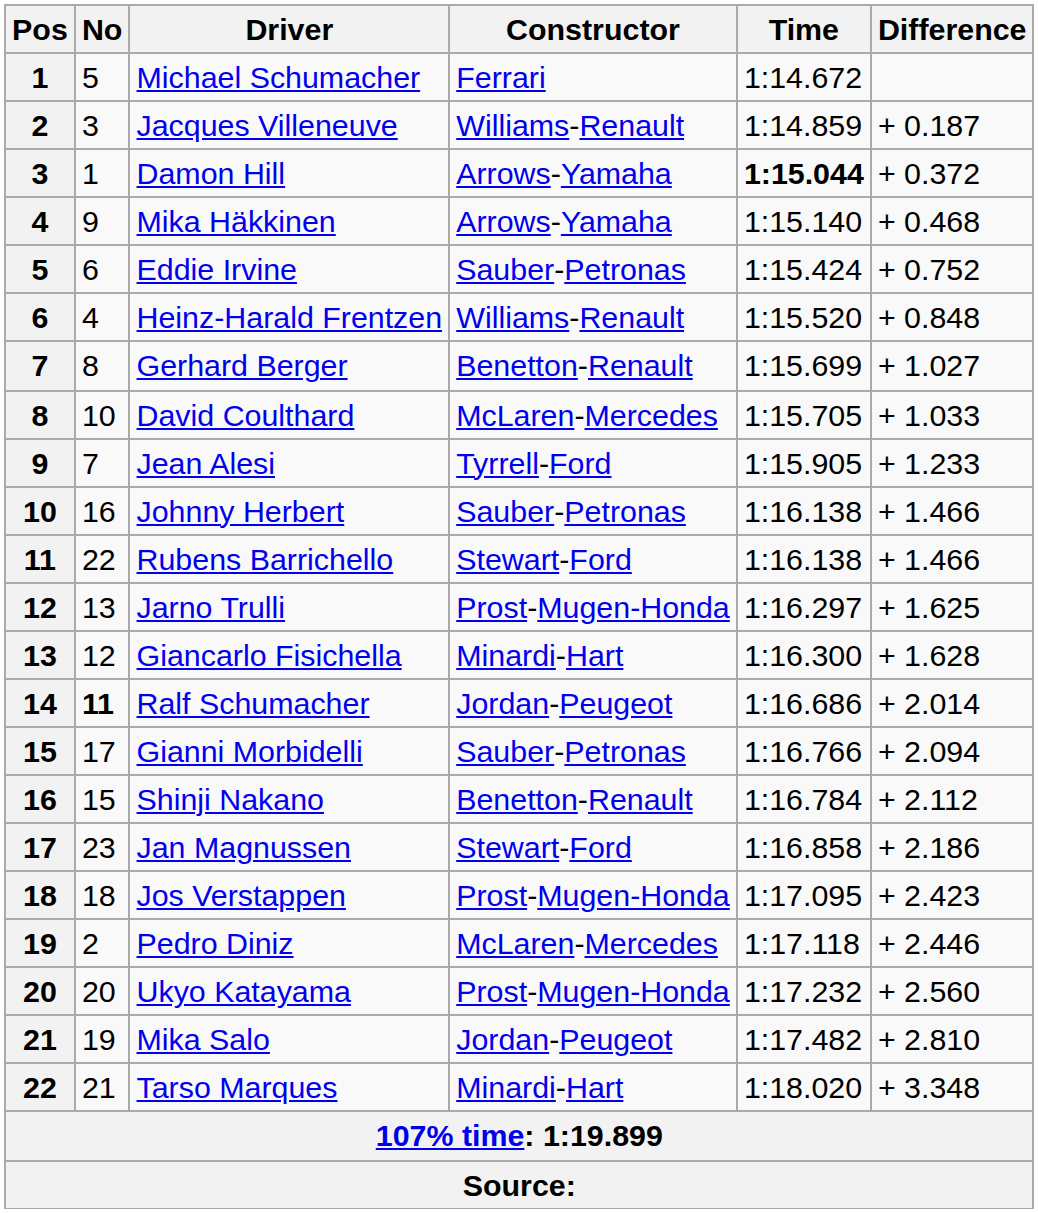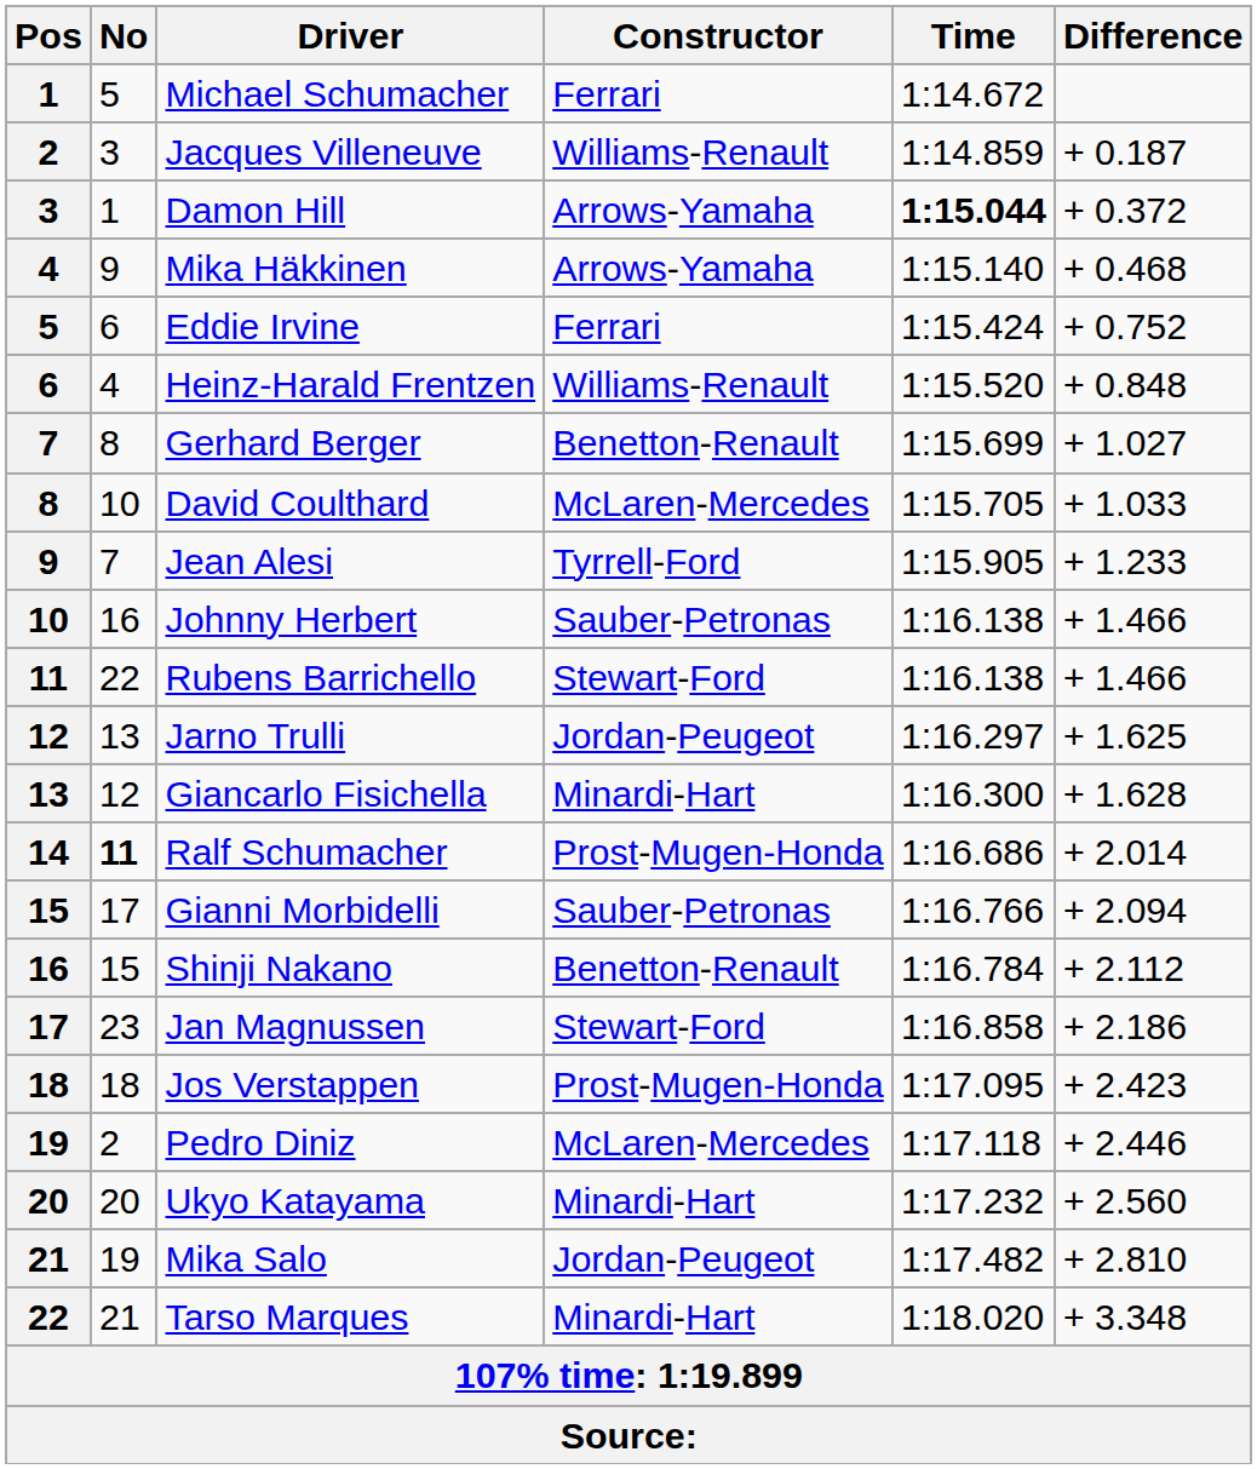 <table class="wikitable sortable" style="font-size: 95%;">
 <tr>
 <th>Pos</th>
 <th>No</th>
 <th>Driver</th>
 <th>Constructor</th>
 <th>Time</th>
 <th>Difference</th>
 </tr>
 <tr>
 <th>1</th>
 <td>5</td>
 <td> <a href='#'>Michael Schumacher</a></td>
 <td><a href='#'>Ferrari</a></td>
 <td>1:14.672</td>
 <td></td>
 </tr>
 <tr>
 <th>2</th>
 <td>3</td>
 <td> <a href='#'>Jacques Villeneuve</a></td>
 <td><a href='#'>Williams</a>-<a href='#'>Renault</a></td>
 <td>1:14.859</td>
 <td>+ 0.187</td>
 </tr>
 <tr>
 <th>3</th>
 <td>1</td>
 <td> <a href='#'>Damon Hill</a></td>
 <td><a href='#'>Arrows</a>-<a href='#'>Yamaha</a></td>
 <td><strong>1:15.044</strong></td>
 <td>+ 0.372</td>
 </tr>
 <tr>
 <th>4</th>
 <td>9</td>
 <td> <a href='#'>Mika Häkkinen</a></td>
 <td><a href='#'>Arrows</a>-<a href='#'>Yamaha</a></td>
 <td>1:15.140</td>
 <td>+ 0.468</td>
 </tr>
 <tr>
 <th>5</th>
 <td>6</td>
 <td> <a href='#'>Eddie Irvine</a></td>
-<td><a href='#'>Sauber</a>-<a href='#'>Petronas</a></td>
+<td><a href='#'>Ferrari</a></td>
 <td>1:15.424</td>
 <td>+ 0.752</td>
 </tr>
 <tr>
 <th>6</th>
 <td>4</td>
 <td> <a href='#'>Heinz-Harald Frentzen</a></td>
 <td><a href='#'>Williams</a>-<a href='#'>Renault</a></td>
 <td>1:15.520</td>
 <td>+ 0.848</td>
 </tr>
 <tr>
 <th>7</th>
 <td>8</td>
 <td> <a href='#'>Gerhard Berger</a></td>
 <td><a href='#'>Benetton</a>-<a href='#'>Renault</a></td>
 <td>1:15.699</td>
 <td>+ 1.027</td>
 </tr>
 <tr>
 <th>8</th>
 <td>10</td>
 <td> <a href='#'>David Coulthard</a></td>
 <td><a href='#'>McLaren</a>-<a href='#'>Mercedes</a></td>
 <td>1:15.705</td>
 <td>+ 1.033</td>
 </tr>
 <tr>
 <th>9</th>
 <td>7</td>
 <td> <a href='#'>Jean Alesi</a></td>
 <td><a href='#'>Tyrrell</a>-<a href='#'>Ford</a></td>
 <td>1:15.905</td>
 <td>+ 1.233</td>
 </tr>
 <tr>
 <th>10</th>
 <td>16</td>
 <td> <a href='#'>Johnny Herbert</a></td>
 <td><a href='#'>Sauber</a>-<a href='#'>Petronas</a></td>
 <td>1:16.138</td>
 <td>+ 1.466</td>
 </tr>
 <tr>
 <th>11</th>
 <td>22</td>
 <td> <a href='#'>Rubens Barrichello</a></td>
 <td><a href='#'>Stewart</a>-<a href='#'>Ford</a></td>
 <td>1:16.138</td>
 <td>+ 1.466</td>
 </tr>
 <tr>
 <th>12</th>
 <td>13</td>
 <td> <a href='#'>Jarno Trulli</a></td>
-<td><a href='#'>Prost</a>-<a href='#'>Mugen-Honda</a></td>
+<td><a href='#'>Jordan</a>-<a href='#'>Peugeot</a></td>
 <td>1:16.297</td>
 <td>+ 1.625</td>
 </tr>
 <tr>
 <th>13</th>
 <td>12</td>
 <td> <a href='#'>Giancarlo Fisichella</a></td>
 <td><a href='#'>Minardi</a>-<a href='#'>Hart</a></td>
 <td>1:16.300</td>
 <td>+ 1.628</td>
 </tr>
 <tr>
 <th>14</th>
 <td><strong>11</strong></td>
 <td> <a href='#'>Ralf Schumacher</a></td>
-<td><a href='#'>Jordan</a>-<a href='#'>Peugeot</a></td>
+<td><a href='#'>Prost</a>-<a href='#'>Mugen-Honda</a></td>
 <td>1:16.686</td>
 <td>+ 2.014</td>
 </tr>
 <tr>
 <th>15</th>
 <td>17</td>
 <td> <a href='#'>Gianni Morbidelli</a></td>
 <td><a href='#'>Sauber</a>-<a href='#'>Petronas</a></td>
 <td>1:16.766</td>
 <td>+ 2.094</td>
 </tr>
 <tr>
 <th>16</th>
 <td>15</td>
 <td> <a href='#'>Shinji Nakano</a></td>
 <td><a href='#'>Benetton</a>-<a href='#'>Renault</a></td>
 <td>1:16.784</td>
 <td>+ 2.112</td>
 </tr>
 <tr>
 <th>17</th>
 <td>23</td>
 <td> <a href='#'>Jan Magnussen</a></td>
 <td><a href='#'>Stewart</a>-<a href='#'>Ford</a></td>
 <td>1:16.858</td>
 <td>+ 2.186</td>
 </tr>
 <tr>
 <th>18</th>
 <td>18</td>
 <td> <a href='#'>Jos Verstappen</a></td>
 <td><a href='#'>Prost</a>-<a href='#'>Mugen-Honda</a></td>
 <td>1:17.095</td>
 <td>+ 2.423</td>
 </tr>
 <tr>
 <th>19</th>
 <td>2</td>
 <td> <a href='#'>Pedro Diniz</a></td>
 <td><a href='#'>McLaren</a>-<a href='#'>Mercedes</a></td>
 <td>1:17.118</td>
 <td>+ 2.446</td>
 </tr>
 <tr>
 <th>20</th>
 <td>20</td>
 <td> <a href='#'>Ukyo Katayama</a></td>
-<td><a href='#'>Prost</a>-<a href='#'>Mugen-Honda</a></td>
+<td><a href='#'>Minardi</a>-<a href='#'>Hart</a></td>
 <td>1:17.232</td>
 <td>+ 2.560</td>
 </tr>
 <tr>
 <th>21</th>
 <td>19</td>
 <td> <a href='#'>Mika Salo</a></td>
 <td><a href='#'>Jordan</a>-<a href='#'>Peugeot</a></td>
 <td>1:17.482</td>
 <td>+ 2.810</td>
 </tr>
 <tr>
 <th>22</th>
 <td>21</td>
 <td> <a href='#'>Tarso Marques</a></td>
 <td><a href='#'>Minardi</a>-<a href='#'>Hart</a></td>
 <td>1:18.020</td>
 <td>+ 3.348</td>
 </tr>
 <tr>
 <th colspan="6"><a href='#'>107% time</a>: 1:19.899</th>
 </tr>
 <tr>
 <th colspan="6">Source:</th>
 </tr>
 </table>
